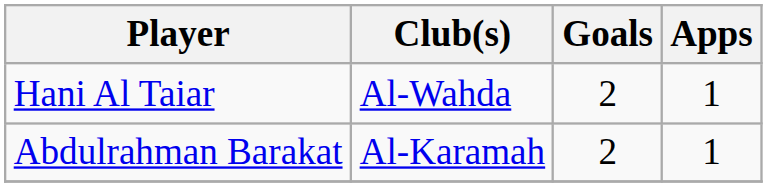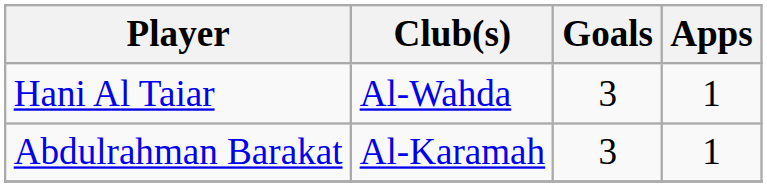 <table class="wikitable sortable" style="text-align:left">
 <tr>
 <th>Player</th>
 <th>Club(s)</th>
 <th>Goals</th>
 <th>Apps</th>
 </tr>
 <tr>
 <td> <a href='#'>Hani Al Taiar</a></td>
 <td><a href='#'>Al-Wahda</a></td>
-<td align=center>2</td>
+<td align=center>3</td>
 <td align=center>1</td>
 </tr>
 <tr>
 <td> <a href='#'>Abdulrahman Barakat</a></td>
 <td><a href='#'>Al-Karamah</a></td>
-<td align=center>2</td>
+<td align=center>3</td>
 <td align=center>1</td>
 </tr>
 <tr>
 </tr>
 </table>
